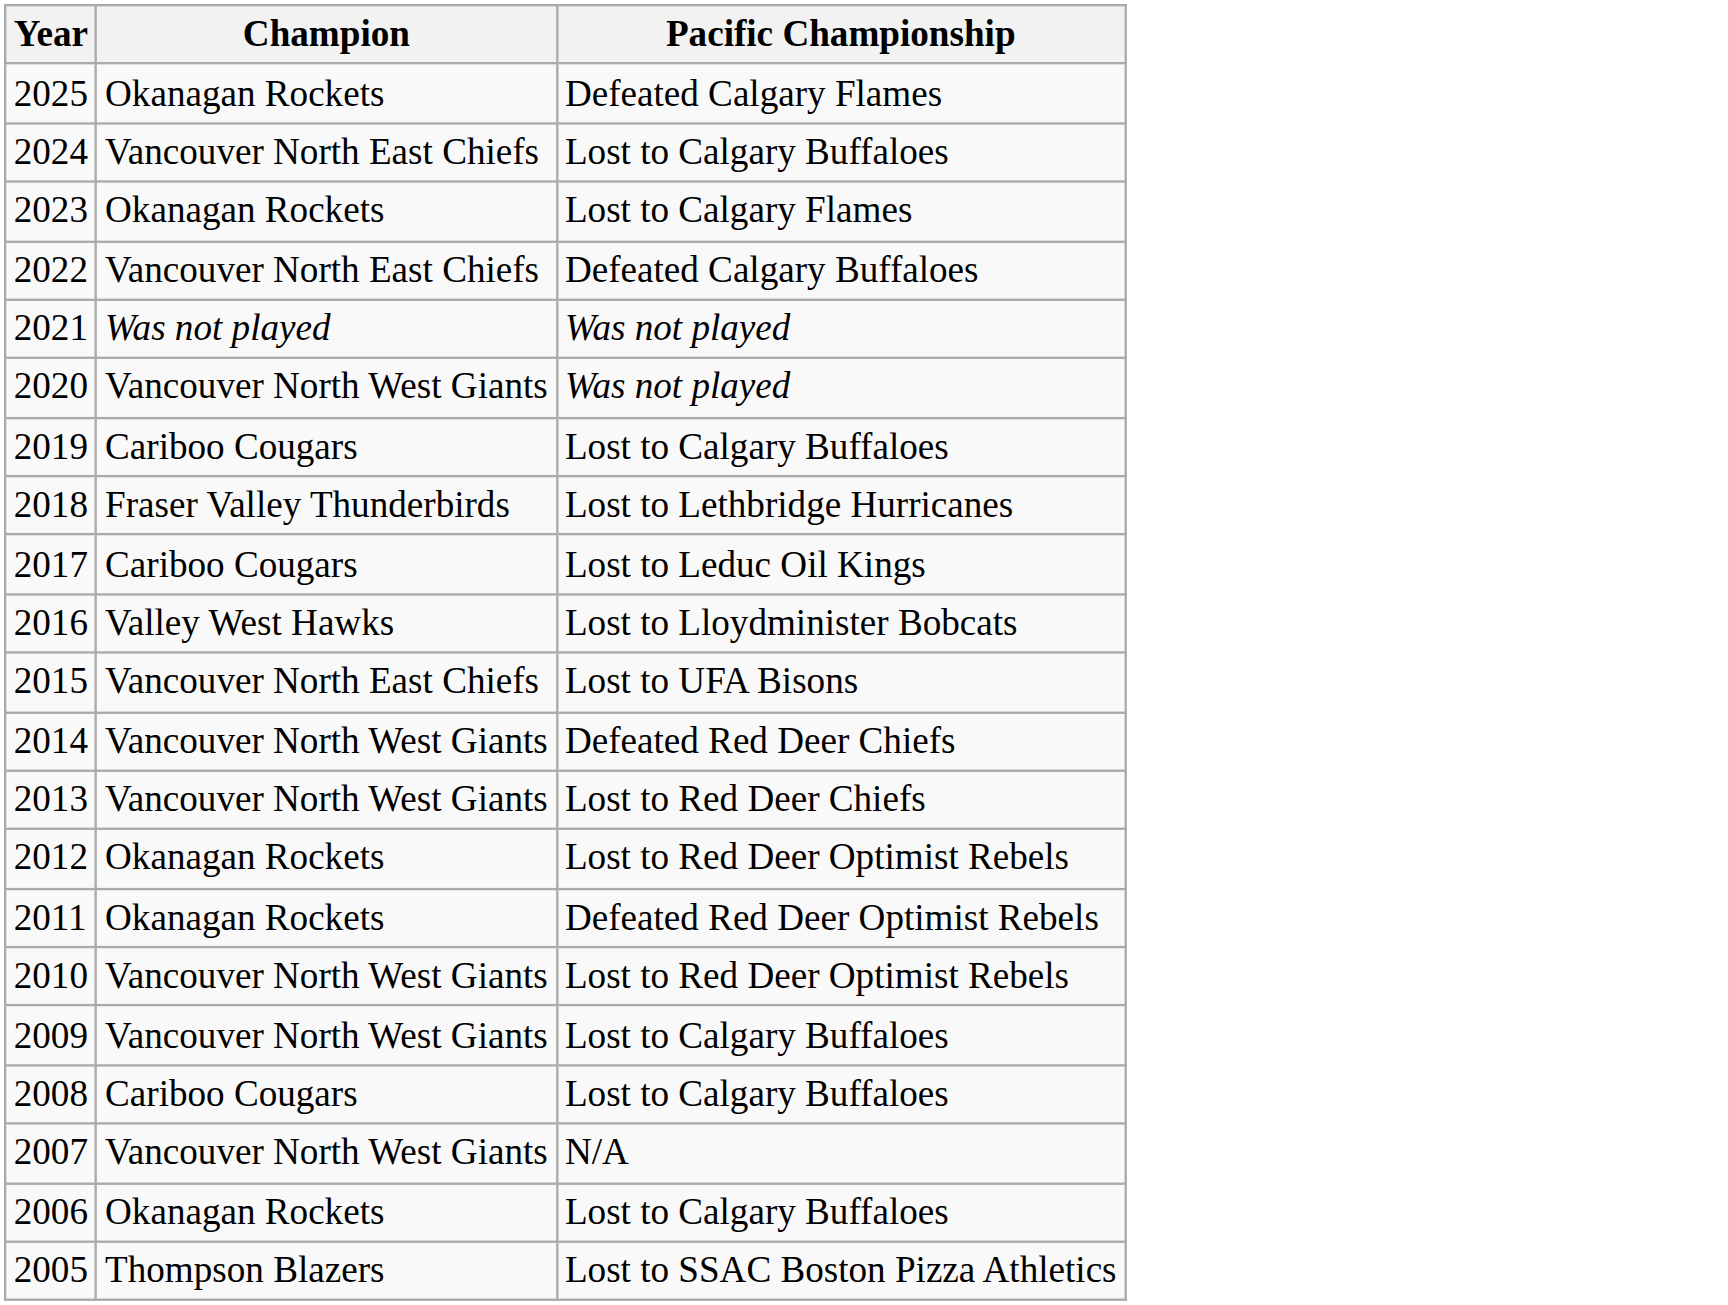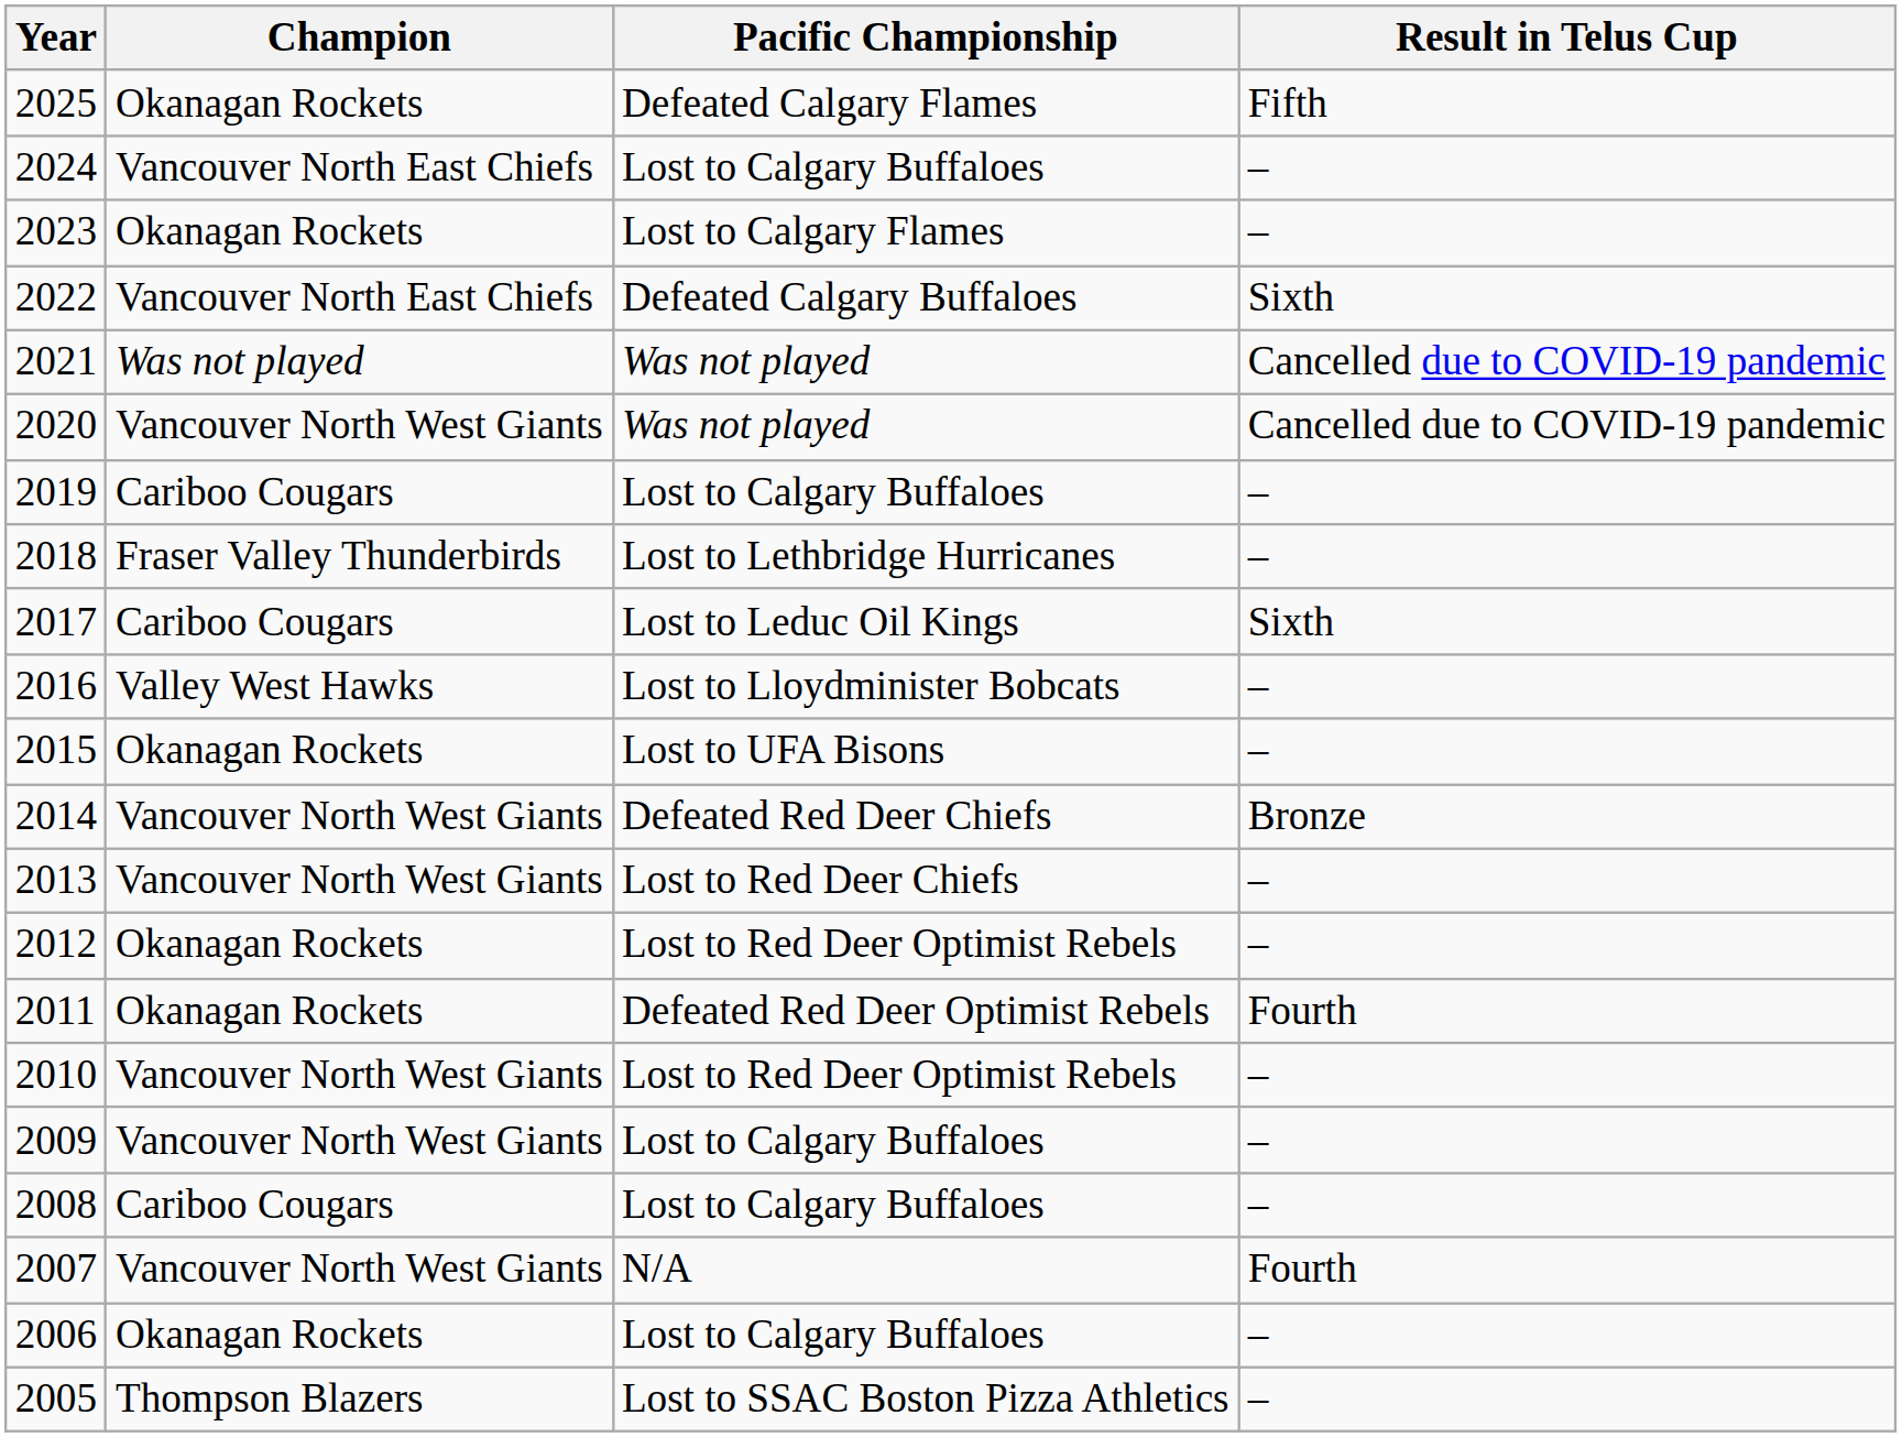 <table class="wikitable">
 <tr>
 <th>Year</th>
 <th>Champion</th>
 <th>Pacific Championship</th>
+<th>Result in Telus Cup</th>
 </tr>
 <tr>
 <td>2025</td>
 <td>Okanagan Rockets</td>
 <td>Defeated Calgary Flames</td>
+<td>Fifth</td>
 </tr>
 <tr>
 <td>2024</td>
 <td>Vancouver North East Chiefs</td>
 <td>Lost to Calgary Buffaloes</td>
+<td>–</td>
 </tr>
 <tr>
 <td>2023</td>
 <td>Okanagan Rockets</td>
 <td>Lost to Calgary Flames</td>
+<td>–</td>
 </tr>
 <tr>
 <td>2022</td>
 <td>Vancouver North East Chiefs</td>
 <td>Defeated Calgary Buffaloes</td>
+<td>Sixth</td>
 </tr>
 <tr>
 <td>2021</td>
 <td><em>Was not played</em></td>
 <td><em>Was not played</em></td>
+<td>Cancelled <a href='#'>due to COVID-19 pandemic</a></td>
 </tr>
 <tr>
 <td>2020</td>
 <td>Vancouver North West Giants</td>
 <td><em>Was not played</em></td>
+<td>Cancelled due to COVID-19 pandemic</td>
 </tr>
 <tr>
 <td>2019</td>
 <td>Cariboo Cougars</td>
 <td>Lost to Calgary Buffaloes</td>
+<td>–</td>
 </tr>
 <tr>
 <td>2018</td>
 <td>Fraser Valley Thunderbirds</td>
 <td>Lost to Lethbridge Hurricanes</td>
+<td>–</td>
 </tr>
 <tr>
 <td>2017</td>
 <td>Cariboo Cougars</td>
 <td>Lost to Leduc Oil Kings</td>
+<td>Sixth</td>
 </tr>
 <tr>
 <td>2016</td>
 <td>Valley West Hawks</td>
 <td>Lost to Lloydminister Bobcats</td>
+<td>–</td>
 </tr>
 <tr>
 <td>2015</td>
-<td>Vancouver North East Chiefs</td>
+<td>Okanagan Rockets</td>
 <td>Lost to UFA Bisons</td>
+<td>–</td>
 </tr>
 <tr>
 <td>2014</td>
 <td>Vancouver North West Giants</td>
 <td>Defeated Red Deer Chiefs</td>
+<td>Bronze</td>
 </tr>
 <tr>
 <td>2013</td>
 <td>Vancouver North West Giants</td>
 <td>Lost to Red Deer Chiefs</td>
+<td>–</td>
 </tr>
 <tr>
 <td>2012</td>
 <td>Okanagan Rockets</td>
 <td>Lost to Red Deer Optimist Rebels</td>
+<td>–</td>
 </tr>
 <tr>
 <td>2011</td>
 <td>Okanagan Rockets</td>
 <td>Defeated Red Deer Optimist Rebels</td>
+<td>Fourth</td>
 </tr>
 <tr>
 <td>2010</td>
 <td>Vancouver North West Giants</td>
 <td>Lost to Red Deer Optimist Rebels</td>
+<td>–</td>
 </tr>
 <tr>
 <td>2009</td>
 <td>Vancouver North West Giants</td>
 <td>Lost to Calgary Buffaloes</td>
+<td>–</td>
 </tr>
 <tr>
 <td>2008</td>
 <td>Cariboo Cougars</td>
 <td>Lost to Calgary Buffaloes</td>
+<td>–</td>
 </tr>
 <tr>
 <td>2007</td>
 <td>Vancouver North West Giants</td>
 <td>N/A</td>
+<td>Fourth</td>
 </tr>
 <tr>
 <td>2006</td>
 <td>Okanagan Rockets</td>
 <td>Lost to Calgary Buffaloes</td>
+<td>–</td>
 </tr>
 <tr>
 <td>2005</td>
 <td>Thompson Blazers</td>
 <td>Lost to SSAC Boston Pizza Athletics</td>
+<td>–</td>
 </tr>
 </table>
